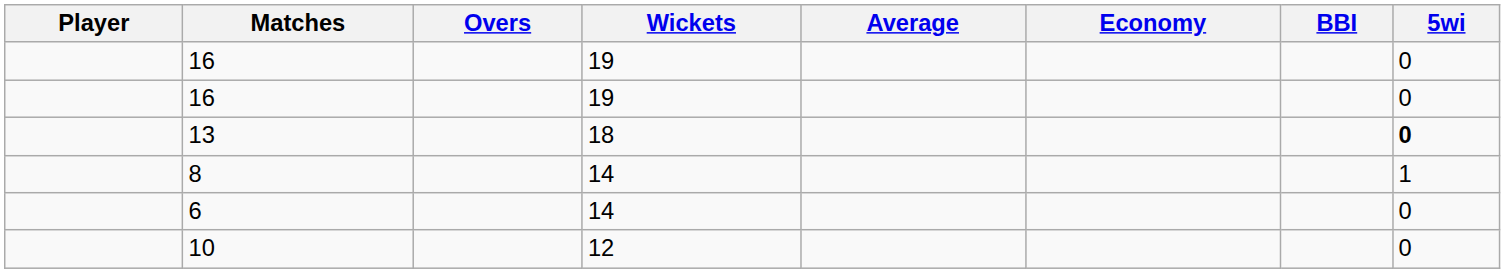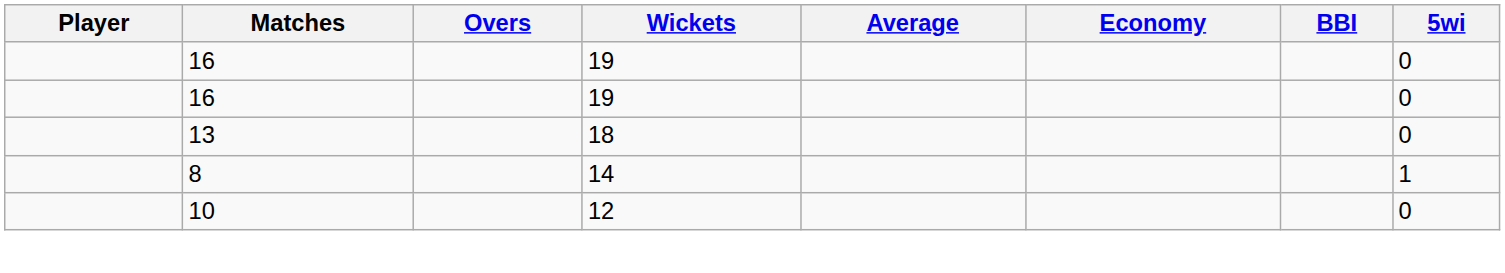 <table class="wikitable sortable" style="width:80%;">
 <tr>
 <th>Player</th>
 <th>Matches</th>
 <th><a href='#'>Overs</a></th>
 <th><a href='#'>Wickets</a></th>
 <th><a href='#'>Average</a></th>
 <th><a href='#'>Economy</a></th>
 <th><a href='#'>BBI</a></th>
 <th><a href='#'>5wi</a></th>
 </tr>
 <tr>
 <td></td>
 <td>16</td>
 <td></td>
 <td>19</td>
 <td></td>
 <td></td>
 <td></td>
 <td>0</td>
 </tr>
 <tr>
 <td></td>
 <td>16</td>
 <td></td>
 <td>19</td>
 <td></td>
 <td></td>
 <td></td>
 <td>0</td>
 </tr>
 <tr>
 <td></td>
 <td>13</td>
 <td></td>
 <td>18</td>
 <td></td>
 <td></td>
 <td></td>
-<td><strong>0</strong></td>
+<td>0</td>
 </tr>
 <tr>
 <td></td>
 <td>8</td>
 <td></td>
 <td>14</td>
 <td></td>
 <td></td>
 <td></td>
 <td>1</td>
 </tr>
 <tr>
 <td></td>
-<td>6</td>
-<td></td>
-<td>14</td>
-<td></td>
-<td></td>
-<td></td>
-<td>0</td>
-</tr>
-<tr>
-<td></td>
 <td>10</td>
 <td></td>
 <td>12</td>
 <td></td>
 <td></td>
 <td></td>
 <td>0</td>
 </tr>
 </table>
